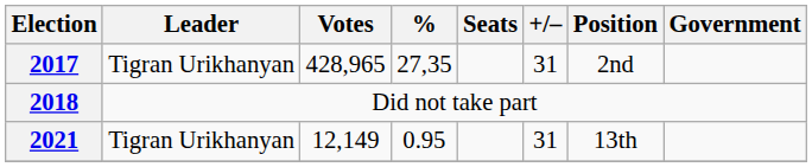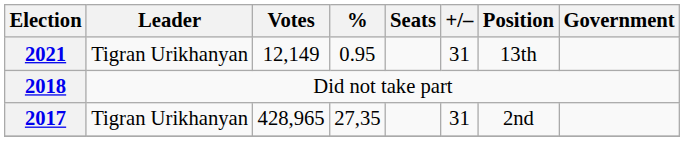 <table class="wikitable" style="text-align: center;">
 <tr>
 <th>Election</th>
 <th>Leader</th>
 <th>Votes</th>
 <th>%</th>
 <th>Seats</th>
 <th>+/–</th>
 <th>Position</th>
 <th>Government</th>
 </tr>
 <tr>
+<th rowspan="1"><a href='#'>2021</a></th>
+<td rowspan="1">Tigran Urikhanyan</td>
+<td rowspan="1">12,149</td>
+<td rowspan="1">0.95</td>
+<td rowspan="1"></td>
+<td rowspan="1"> 31</td>
+<td rowspan="1"> 13th</td>
+<td></td>
+</tr>
+<tr>
+<th rowspan="1"><a href='#'>2018</a></th>
+<td colspan="7">Did not take part</td>
+</tr>
+<tr>
 <th rowspan="1"><a href='#'>2017</a></th>
 <td rowspan="1">Tigran Urikhanyan</td>
 <td rowspan="1">428,965</td>
 <td rowspan="1">27,35</td>
 <td rowspan="1"></td>
 <td rowspan="1"> 31</td>
 <td rowspan="1"> 2nd</td>
 <td></td>
 </tr>
 <tr>
-<th rowspan="1"><a href='#'>2018</a></th>
-<td colspan="7">Did not take part</td>
-</tr>
-<tr>
-<th rowspan="1"><a href='#'>2021</a></th>
-<td rowspan="1">Tigran Urikhanyan</td>
-<td rowspan="1">12,149</td>
-<td rowspan="1">0.95</td>
-<td rowspan="1"></td>
-<td rowspan="1"> 31</td>
-<td rowspan="1"> 13th</td>
-<td></td>
-</tr>
-<tr>
 </tr>
 </table>
